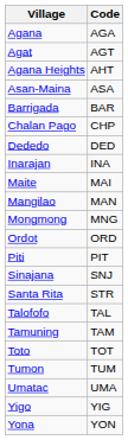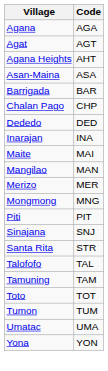 <table class="wikitable sortable">
 <tr>
 <th>Village</th>
 <th>Code</th>
 </tr>
 <tr>
 <td><a href='#'>Agana</a></td>
 <td>AGA</td>
 </tr>
 <tr>
 <td><a href='#'>Agat</a></td>
 <td>AGT</td>
 </tr>
 <tr>
 <td><a href='#'>Agana Heights</a></td>
 <td>AHT</td>
 </tr>
 <tr>
 <td><a href='#'>Asan-Maina</a></td>
 <td>ASA</td>
 </tr>
 <tr>
 <td><a href='#'>Barrigada</a></td>
 <td>BAR</td>
 </tr>
 <tr>
 <td><a href='#'>Chalan Pago</a></td>
 <td>CHP</td>
 </tr>
 <tr>
 <td><a href='#'>Dededo</a></td>
 <td>DED</td>
 </tr>
 <tr>
 <td><a href='#'>Inarajan</a></td>
 <td>INA</td>
 </tr>
 <tr>
 <td><a href='#'>Maite</a></td>
 <td>MAI</td>
 </tr>
 <tr>
 <td><a href='#'>Mangilao</a></td>
 <td>MAN</td>
 </tr>
 <tr>
+<td><a href='#'>Merizo</a></td>
+<td>MER</td>
+</tr>
+<tr>
 <td><a href='#'>Mongmong</a></td>
 <td>MNG</td>
-</tr>
-<tr>
-<td><a href='#'>Ordot</a></td>
-<td>ORD</td>
 </tr>
 <tr>
 <td><a href='#'>Piti</a></td>
 <td>PIT</td>
 </tr>
 <tr>
 <td><a href='#'>Sinajana</a></td>
 <td>SNJ</td>
 </tr>
 <tr>
 <td><a href='#'>Santa Rita</a></td>
 <td>STR</td>
 </tr>
 <tr>
 <td><a href='#'>Talofofo</a></td>
 <td>TAL</td>
 </tr>
 <tr>
 <td><a href='#'>Tamuning</a></td>
 <td>TAM</td>
 </tr>
 <tr>
 <td><a href='#'>Toto</a></td>
 <td>TOT</td>
 </tr>
 <tr>
 <td><a href='#'>Tumon</a></td>
 <td>TUM</td>
 </tr>
 <tr>
 <td><a href='#'>Umatac</a></td>
 <td>UMA</td>
 </tr>
 <tr>
-<td><a href='#'>Yigo</a></td>
-<td>YIG</td>
-</tr>
-<tr>
 <td><a href='#'>Yona</a></td>
 <td>YON</td>
 </tr>
 </table>
